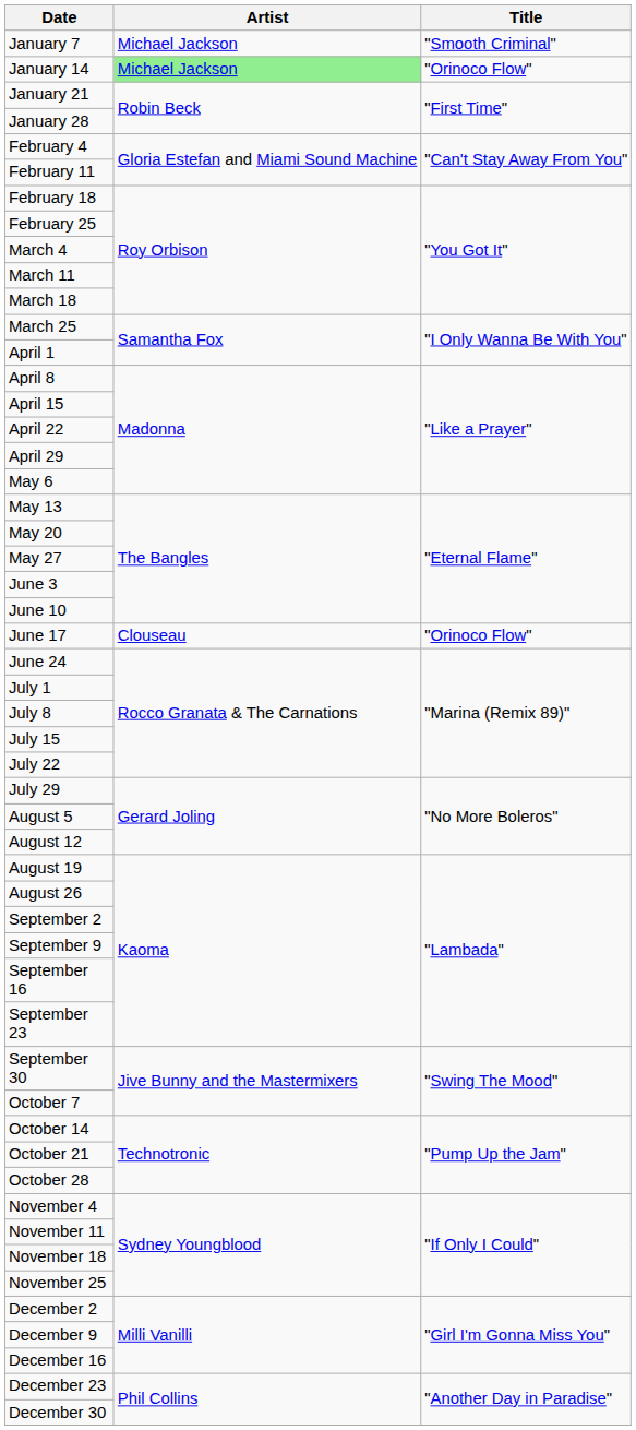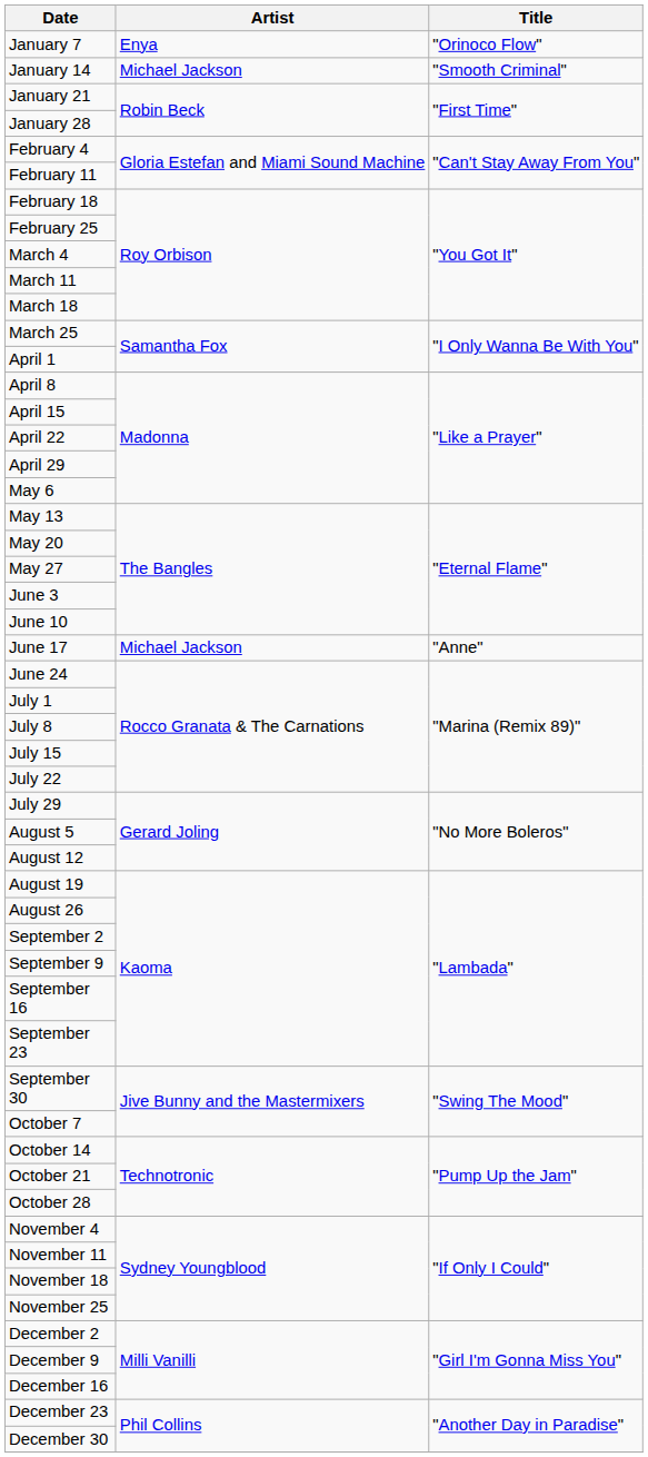 <table class="wikitable">
 <tr>
 <th width="100px">Date</th>
 <th>Artist</th>
 <th>Title</th>
 </tr>
 <tr>
 <td>January 7</td>
-<td><a href='#'>Michael Jackson</a></td>
-<td>"<a href='#'>Smooth Criminal</a>"</td>
+<td><a href='#'>Enya</a></td>
+<td>"<a href='#'>Orinoco Flow</a>"</td>
 </tr>
 <tr>
 <td>January 14</td>
-<td style="background: lightgreen;"><a href='#'>Michael Jackson</a></td>
-<td>"<a href='#'>Orinoco Flow</a>"</td>
+<td><a href='#'>Michael Jackson</a></td>
+<td>"<a href='#'>Smooth Criminal</a>"</td>
 </tr>
 <tr>
 <td>January 21</td>
 <td rowspan="2"><a href='#'>Robin Beck</a></td>
 <td rowspan="2">"<a href='#'>First Time</a>"</td>
 </tr>
 <tr>
 <td>January 28</td>
 </tr>
 <tr>
 <td>February 4</td>
 <td rowspan="2"><a href='#'>Gloria Estefan</a> and <a href='#'>Miami Sound Machine</a></td>
 <td rowspan="2">"<a href='#'>Can't Stay Away From You</a>"</td>
 </tr>
 <tr>
 <td>February 11</td>
 </tr>
 <tr>
 <td>February 18</td>
 <td rowspan="5"><a href='#'>Roy Orbison</a></td>
 <td rowspan="5">"<a href='#'>You Got It</a>"</td>
 </tr>
 <tr>
 <td>February 25</td>
 </tr>
 <tr>
 <td>March 4</td>
 </tr>
 <tr>
 <td>March 11</td>
 </tr>
 <tr>
 <td>March 18</td>
 </tr>
 <tr>
 <td>March 25</td>
 <td rowspan="2"><a href='#'>Samantha Fox</a></td>
 <td rowspan="2">"<a href='#'>I Only Wanna Be With You</a>"</td>
 </tr>
 <tr>
 <td>April 1</td>
 </tr>
 <tr>
 <td>April 8</td>
 <td rowspan="5"><a href='#'>Madonna</a></td>
 <td rowspan="5">"<a href='#'>Like a Prayer</a>"</td>
 </tr>
 <tr>
 <td>April 15</td>
 </tr>
 <tr>
 <td>April 22</td>
 </tr>
 <tr>
 <td>April 29</td>
 </tr>
 <tr>
 <td>May 6</td>
 </tr>
 <tr>
 <td>May 13</td>
 <td rowspan="5"><a href='#'>The Bangles</a></td>
 <td rowspan="5">"<a href='#'>Eternal Flame</a>"</td>
 </tr>
 <tr>
 <td>May 20</td>
 </tr>
 <tr>
 <td>May 27</td>
 </tr>
 <tr>
 <td>June 3</td>
 </tr>
 <tr>
 <td>June 10</td>
 </tr>
 <tr>
 <td>June 17</td>
-<td><a href='#'>Clouseau</a></td>
-<td>"<a href='#'>Orinoco Flow</a>"</td>
+<td><a href='#'>Michael Jackson</a></td>
+<td>"Anne"</td>
 </tr>
 <tr>
 <td>June 24</td>
 <td rowspan="5"><a href='#'>Rocco Granata</a> & The Carnations</td>
 <td rowspan="5">"Marina (Remix 89)"</td>
 </tr>
 <tr>
 <td>July 1</td>
 </tr>
 <tr>
 <td>July 8</td>
 </tr>
 <tr>
 <td>July 15</td>
 </tr>
 <tr>
 <td>July 22</td>
 </tr>
 <tr>
 <td>July 29</td>
 <td rowspan="3"><a href='#'>Gerard Joling</a></td>
 <td rowspan="3">"No More Boleros"</td>
 </tr>
 <tr>
 <td>August 5</td>
 </tr>
 <tr>
 <td>August 12</td>
 </tr>
 <tr>
 <td>August 19</td>
 <td rowspan="6"><a href='#'>Kaoma</a></td>
 <td rowspan="6">"<a href='#'>Lambada</a>"</td>
 </tr>
 <tr>
 <td>August 26</td>
 </tr>
 <tr>
 <td>September 2</td>
 </tr>
 <tr>
 <td>September 9</td>
 </tr>
 <tr>
 <td>September 16</td>
 </tr>
 <tr>
 <td>September 23</td>
 </tr>
 <tr>
 <td>September 30</td>
 <td rowspan="2"><a href='#'>Jive Bunny and the Mastermixers</a></td>
 <td rowspan="2">"<a href='#'>Swing The Mood</a>"</td>
 </tr>
 <tr>
 <td>October 7</td>
 </tr>
 <tr>
 <td>October 14</td>
 <td rowspan="3"><a href='#'>Technotronic</a></td>
 <td rowspan="3">"<a href='#'>Pump Up the Jam</a>"</td>
 </tr>
 <tr>
 <td>October 21</td>
 </tr>
 <tr>
 <td>October 28</td>
 </tr>
 <tr>
 <td>November 4</td>
 <td rowspan="4"><a href='#'>Sydney Youngblood</a></td>
 <td rowspan="4">"<a href='#'>If Only I Could</a>"</td>
 </tr>
 <tr>
 <td>November 11</td>
 </tr>
 <tr>
 <td>November 18</td>
 </tr>
 <tr>
 <td>November 25</td>
 </tr>
 <tr>
 <td>December 2</td>
 <td rowspan="3"><a href='#'>Milli Vanilli</a></td>
 <td rowspan="3">"<a href='#'>Girl I'm Gonna Miss You</a>"</td>
 </tr>
 <tr>
 <td>December 9</td>
 </tr>
 <tr>
 <td>December 16</td>
 </tr>
 <tr>
 <td>December 23</td>
 <td rowspan="2"><a href='#'>Phil Collins</a></td>
 <td rowspan="2">"<a href='#'>Another Day in Paradise</a>"</td>
 </tr>
 <tr>
 <td>December 30</td>
 </tr>
 <tr>
 </tr>
 </table>
